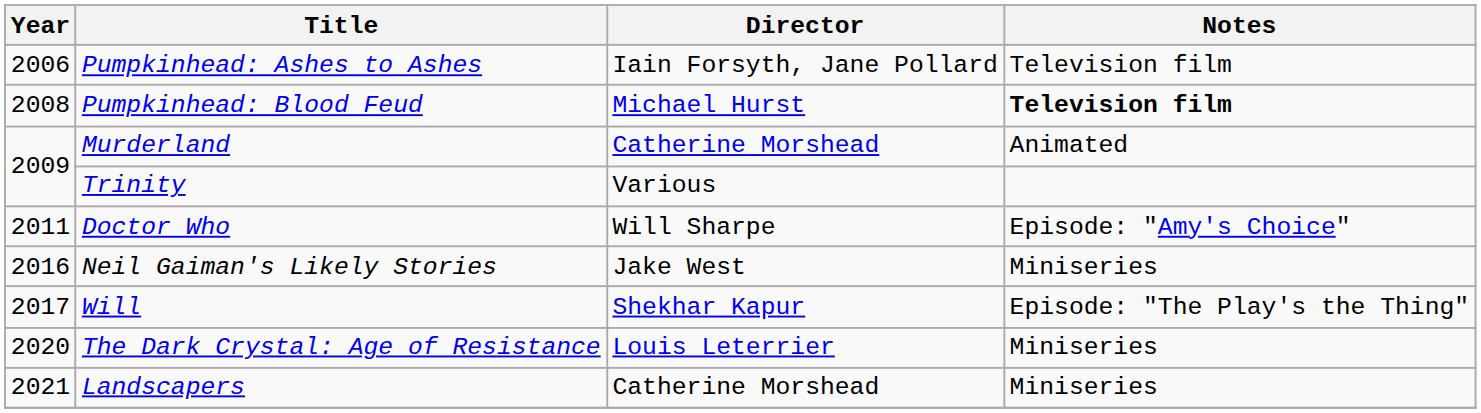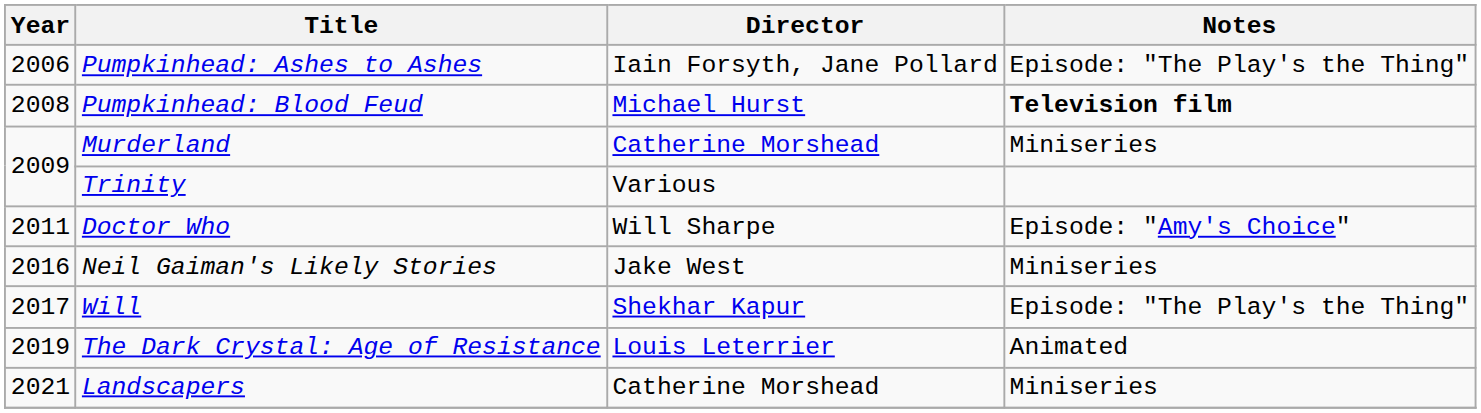 <table class="wikitable">
 <tr>
 <th>Year</th>
 <th>Title</th>
 <th>Director</th>
 <th>Notes</th>
 </tr>
 <tr>
 <td>2006</td>
 <td><em><a href='#'>Pumpkinhead: Ashes to Ashes</a></em></td>
 <td>Iain Forsyth, Jane Pollard</td>
-<td>Television film</td>
+<td>Episode: "The Play's the Thing"</td>
 </tr>
 <tr>
 <td>2008</td>
 <td><em><a href='#'>Pumpkinhead: Blood Feud</a></em></td>
 <td><a href='#'>Michael Hurst</a></td>
 <td><strong>Television film</strong></td>
 </tr>
 <tr>
 <td rowspan="2">2009</td>
 <td><em><a href='#'>Murderland</a></em></td>
 <td><a href='#'>Catherine Morshead</a></td>
-<td>Animated</td>
+<td>Miniseries</td>
 </tr>
 <tr>
 <td><em><a href='#'>Trinity</a></em></td>
 <td>Various</td>
 <td></td>
 </tr>
 <tr>
 <td>2011</td>
 <td><em><a href='#'>Doctor Who</a></em></td>
 <td>Will Sharpe</td>
 <td>Episode: "<a href='#'>Amy's Choice</a>"</td>
 </tr>
 <tr>
 <td>2016</td>
 <td><em>Neil Gaiman's Likely Stories</em></td>
 <td>Jake West</td>
 <td>Miniseries</td>
 </tr>
 <tr>
 <td>2017</td>
 <td><em><a href='#'>Will</a></em></td>
 <td><a href='#'>Shekhar Kapur</a></td>
 <td>Episode: "The Play's the Thing"</td>
 </tr>
 <tr>
-<td>2020</td>
+<td>2019</td>
 <td><em><a href='#'>The Dark Crystal: Age of Resistance</a></em></td>
 <td><a href='#'>Louis Leterrier</a></td>
-<td>Miniseries</td>
+<td>Animated</td>
 </tr>
 <tr>
 <td>2021</td>
 <td><em><a href='#'>Landscapers</a></em></td>
 <td>Catherine Morshead</td>
 <td>Miniseries</td>
 </tr>
 <tr>
 </tr>
 </table>
